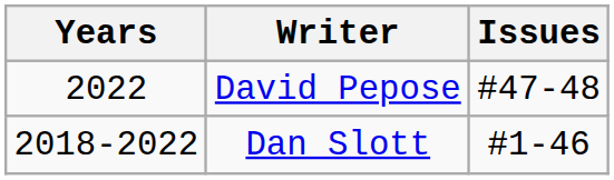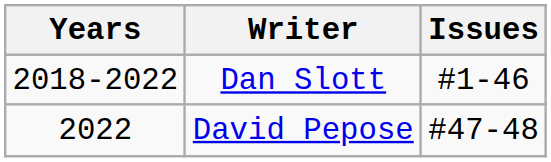 <table class="wikitable">
 <tr>
 <th>Years</th>
 <th>Writer</th>
 <th>Issues</th>
 </tr>
 <tr>
+<td align="center">2018-2022</td>
+<td align="center"><a href='#'>Dan Slott</a></td>
+<td align="center">#1-46</td>
+</tr>
+<tr>
 <td align="center">2022</td>
 <td align="center"><a href='#'>David Pepose</a></td>
 <td align="center">#47-48</td>
 </tr>
-<tr>
-<td align="center">2018-2022</td>
-<td align="center"><a href='#'>Dan Slott</a></td>
-<td align="center">#1-46</td>
-</tr>
 </table>
